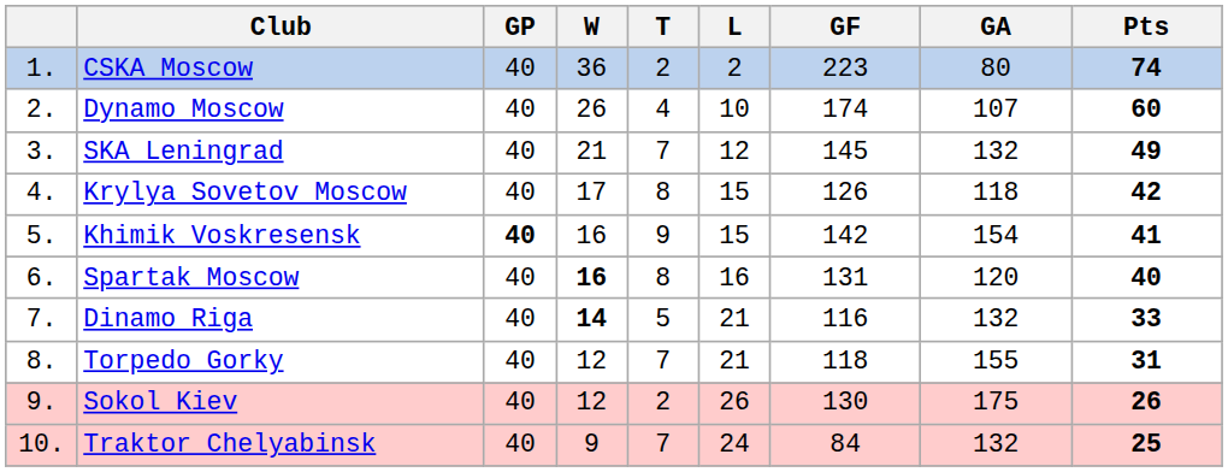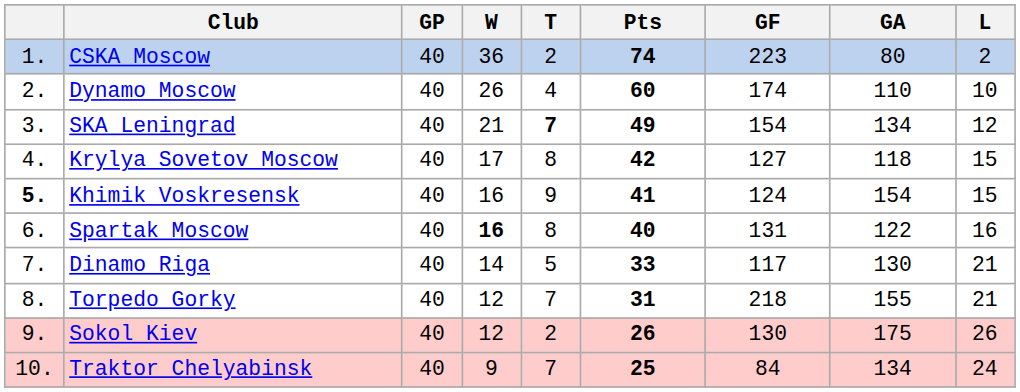 <table class="wikitable">
 <tr>
 <th width="30"></th>
 <th width="200">Club</th>
 <th width="30">GP</th>
 <th width="30">W</th>
 <th width="30">T</th>
-<th width="30">L</th>
+<th width="70">Pts</th>
 <th width="70">GF</th>
 <th width="70">GA</th>
-<th width="70">Pts</th>
+<th width="30">L</th>
 </tr>
 <tr bgcolor="#BCD2EE" align="center">
 <td>1.</td>
 <td align="left"><a href='#'>CSKA Moscow</a></td>
 <td>40</td>
 <td>36</td>
 <td>2</td>
-<td>2</td>
+<td><strong>74</strong></td>
 <td>223</td>
 <td>80</td>
-<td><strong>74</strong></td>
+<td>2</td>
 </tr>
 <tr bgcolor="#FFFFFF" align="center">
 <td>2.</td>
 <td align="left"><a href='#'>Dynamo Moscow</a></td>
 <td>40</td>
 <td>26</td>
 <td>4</td>
+<td><strong>60</strong></td>
+<td>174</td>
+<td>110</td>
 <td>10</td>
-<td>174</td>
-<td>107</td>
-<td><strong>60</strong></td>
 </tr>
 <tr bgcolor="#FFFFFF" align="center">
 <td>3.</td>
 <td align="left"><a href='#'>SKA Leningrad</a></td>
 <td>40</td>
 <td>21</td>
-<td>7</td>
+<td><strong>7</strong></td>
+<td><strong>49</strong></td>
+<td>154</td>
+<td>134</td>
 <td>12</td>
-<td>145</td>
-<td>132</td>
-<td><strong>49</strong></td>
 </tr>
 <tr bgcolor="#FFFFFF" align="center">
 <td>4.</td>
 <td align="left"><a href='#'>Krylya Sovetov Moscow</a></td>
 <td>40</td>
 <td>17</td>
 <td>8</td>
+<td><strong>42</strong></td>
+<td>127</td>
+<td>118</td>
 <td>15</td>
-<td>126</td>
-<td>118</td>
-<td><strong>42</strong></td>
 </tr>
 <tr bgcolor="#FFFFFF" align="center">
-<td>5.</td>
+<td><strong>5.</strong></td>
 <td align="left"><a href='#'>Khimik Voskresensk</a></td>
-<td><strong>40</strong></td>
+<td>40</td>
 <td>16</td>
 <td>9</td>
+<td><strong>41</strong></td>
+<td>124</td>
+<td>154</td>
 <td>15</td>
-<td>142</td>
-<td>154</td>
-<td><strong>41</strong></td>
 </tr>
 <tr bgcolor="#FFFFFF" align="center">
 <td>6.</td>
 <td align="left"><a href='#'>Spartak Moscow</a></td>
 <td>40</td>
 <td><strong>16</strong></td>
 <td>8</td>
+<td><strong>40</strong></td>
+<td>131</td>
+<td>122</td>
 <td>16</td>
-<td>131</td>
-<td>120</td>
-<td><strong>40</strong></td>
 </tr>
 <tr bgcolor="#FFFFFF" align="center">
 <td>7.</td>
 <td align="left"><a href='#'>Dinamo Riga</a></td>
 <td>40</td>
-<td><strong>14</strong></td>
+<td>14</td>
 <td>5</td>
+<td><strong>33</strong></td>
+<td>117</td>
+<td>130</td>
 <td>21</td>
-<td>116</td>
-<td>132</td>
-<td><strong>33</strong></td>
 </tr>
 <tr bgcolor="#FFFFFF" align="center">
 <td>8.</td>
 <td align="left"><a href='#'>Torpedo Gorky</a></td>
 <td>40</td>
 <td>12</td>
 <td>7</td>
+<td><strong>31</strong></td>
+<td>218</td>
+<td>155</td>
 <td>21</td>
-<td>118</td>
-<td>155</td>
-<td><strong>31</strong></td>
 </tr>
 <tr bgcolor="#FFCCCC" align="center">
 <td>9.</td>
 <td align="left"><a href='#'>Sokol Kiev</a></td>
 <td>40</td>
 <td>12</td>
 <td>2</td>
-<td>26</td>
+<td><strong>26</strong></td>
 <td>130</td>
 <td>175</td>
-<td><strong>26</strong></td>
+<td>26</td>
 </tr>
 <tr bgcolor="#FFCCCC" align="center">
 <td>10.</td>
 <td align="left"><a href='#'>Traktor Chelyabinsk</a></td>
 <td>40</td>
 <td>9</td>
 <td>7</td>
+<td><strong>25</strong></td>
+<td>84</td>
+<td>134</td>
 <td>24</td>
-<td>84</td>
-<td>132</td>
-<td><strong>25</strong></td>
 </tr>
 </table>
